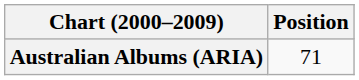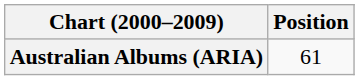 <table class="wikitable plainrowheaders">
 <tr>
 <th scope="col">Chart (2000–2009)</th>
 <th scope="col">Position</th>
 </tr>
 <tr>
 <th scope="row">Australian Albums (ARIA)</th>
-<td align="center">71</td>
+<td align="center">61</td>
 </tr>
 </table>
